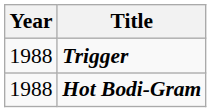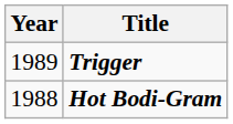 <table class="wikitable" border="1">
 <tr>
 <th>Year</th>
 <th>Title</th>
 </tr>
 <tr>
-<td>1988</td>
+<td>1989</td>
 <td><strong><em>Trigger</em></strong></td>
 </tr>
 <tr>
 <td>1988</td>
 <td><strong><em>Hot Bodi-Gram</em></strong></td>
 </tr>
 </table>
